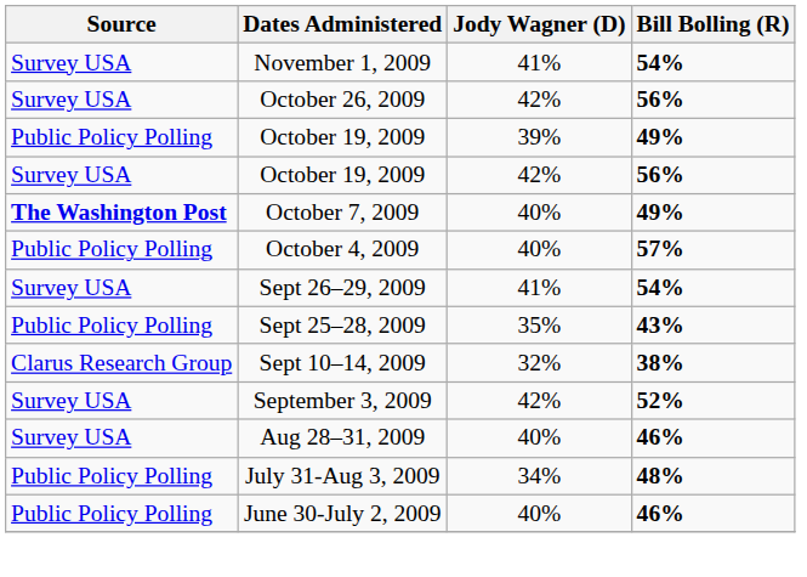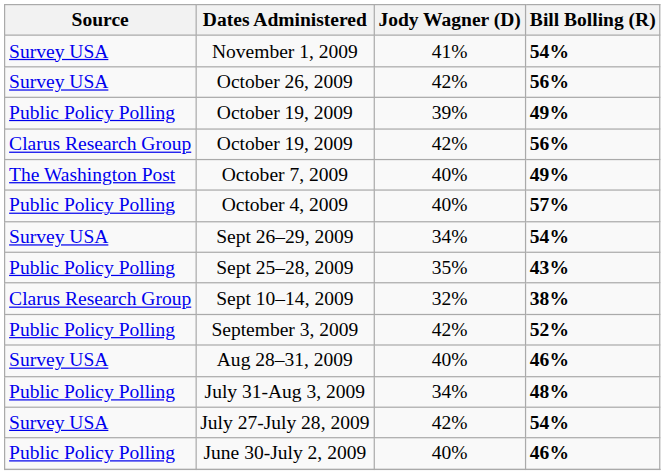 <table class="wikitable">
 <tr>
 <th>Source</th>
 <th>Dates Administered</th>
 <th>Jody Wagner (D)</th>
 <th>Bill Bolling (R)</th>
 </tr>
 <tr>
 <td><a href='#'>Survey USA</a></td>
 <td align="center">November 1, 2009</td>
 <td align="center">41%</td>
 <td><strong>54%</strong></td>
 </tr>
 <tr>
 <td><a href='#'>Survey USA</a></td>
 <td align="center">October 26, 2009</td>
 <td align="center">42%</td>
 <td><strong>56%</strong></td>
 </tr>
 <tr>
 <td><a href='#'>Public Policy Polling</a></td>
 <td align="center">October 19, 2009</td>
 <td align="center">39%</td>
 <td><strong>49%</strong></td>
 </tr>
 <tr>
-<td><a href='#'>Survey USA</a></td>
+<td><a href='#'>Clarus Research Group</a></td>
 <td align="center">October 19, 2009</td>
 <td align="center">42%</td>
 <td><strong>56%</strong></td>
 </tr>
 <tr>
-<td><strong><a href='#'>The Washington Post</a></strong></td>
+<td><a href='#'>The Washington Post</a></td>
 <td align="center">October 7, 2009</td>
 <td align="center">40%</td>
 <td><strong>49%</strong></td>
 </tr>
 <tr>
 <td><a href='#'>Public Policy Polling</a></td>
 <td align="center">October 4, 2009</td>
 <td align="center">40%</td>
 <td><strong>57%</strong></td>
 </tr>
 <tr>
 <td><a href='#'>Survey USA</a></td>
 <td align="center">Sept 26–29, 2009</td>
-<td align="center">41%</td>
+<td align="center">34%</td>
 <td><strong>54%</strong></td>
 </tr>
 <tr>
 <td><a href='#'>Public Policy Polling</a></td>
 <td align="center">Sept 25–28, 2009</td>
 <td align="center">35%</td>
 <td><strong>43%</strong></td>
 </tr>
 <tr>
 <td><a href='#'>Clarus Research Group</a></td>
 <td align="center">Sept 10–14, 2009</td>
 <td align="center">32%</td>
 <td><strong>38%</strong></td>
 </tr>
 <tr>
-<td><a href='#'>Survey USA</a></td>
+<td><a href='#'>Public Policy Polling</a></td>
 <td align="center">September 3, 2009</td>
 <td align="center">42%</td>
 <td><strong>52%</strong></td>
 </tr>
 <tr>
 <td><a href='#'>Survey USA</a></td>
 <td align="center">Aug 28–31, 2009</td>
 <td align="center">40%</td>
 <td><strong>46%</strong></td>
 </tr>
 <tr>
 <td><a href='#'>Public Policy Polling</a></td>
 <td align="center">July 31-Aug 3, 2009</td>
 <td align="center">34%</td>
 <td><strong>48%</strong></td>
 </tr>
 <tr>
+<td><a href='#'>Survey USA</a></td>
+<td align="center">July 27-July 28, 2009</td>
+<td align=center>42%</td>
+<td><strong>54%</strong></td>
+</tr>
+<tr>
 <td><a href='#'>Public Policy Polling</a></td>
 <td align="center">June 30-July 2, 2009</td>
 <td align=center>40%</td>
 <td><strong>46%</strong></td>
 </tr>
 <tr>
 </tr>
 </table>
